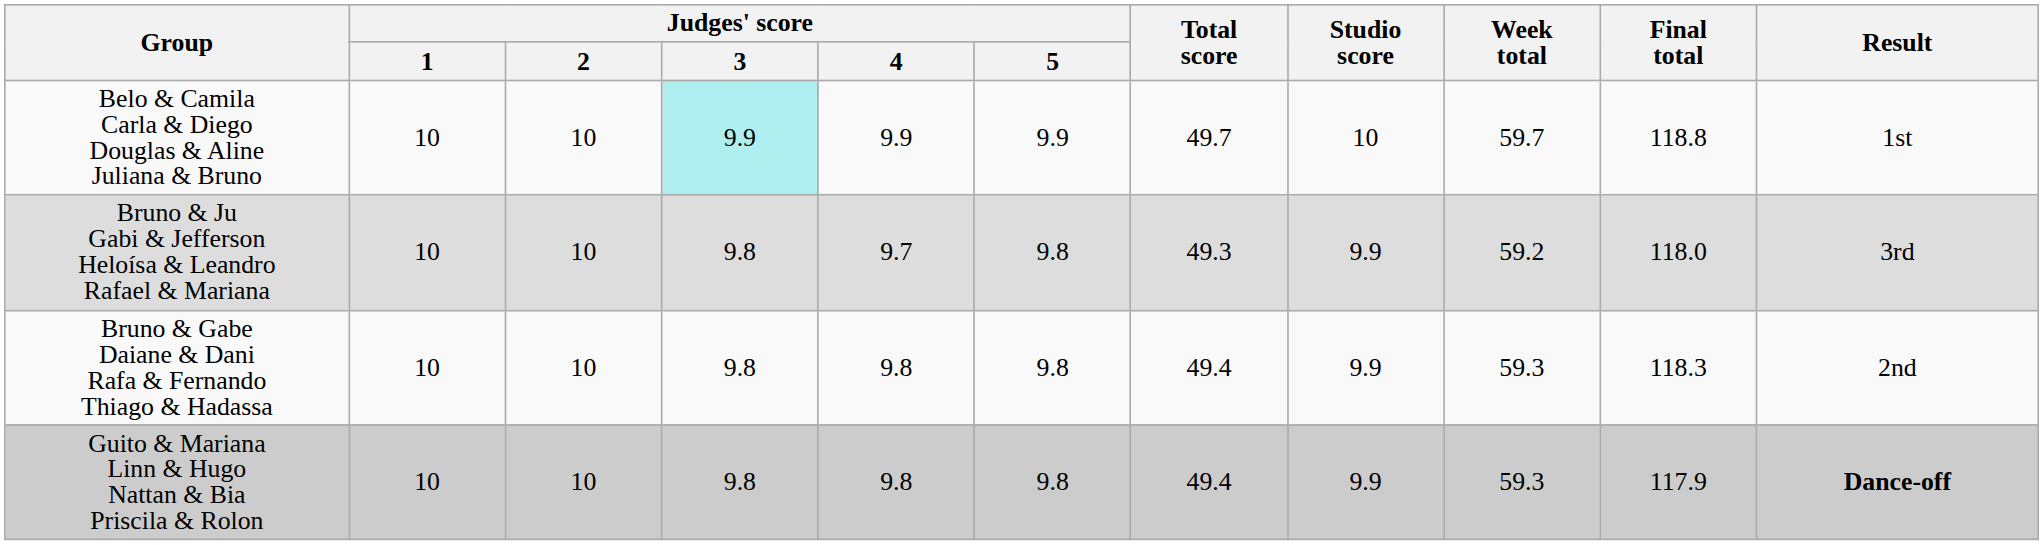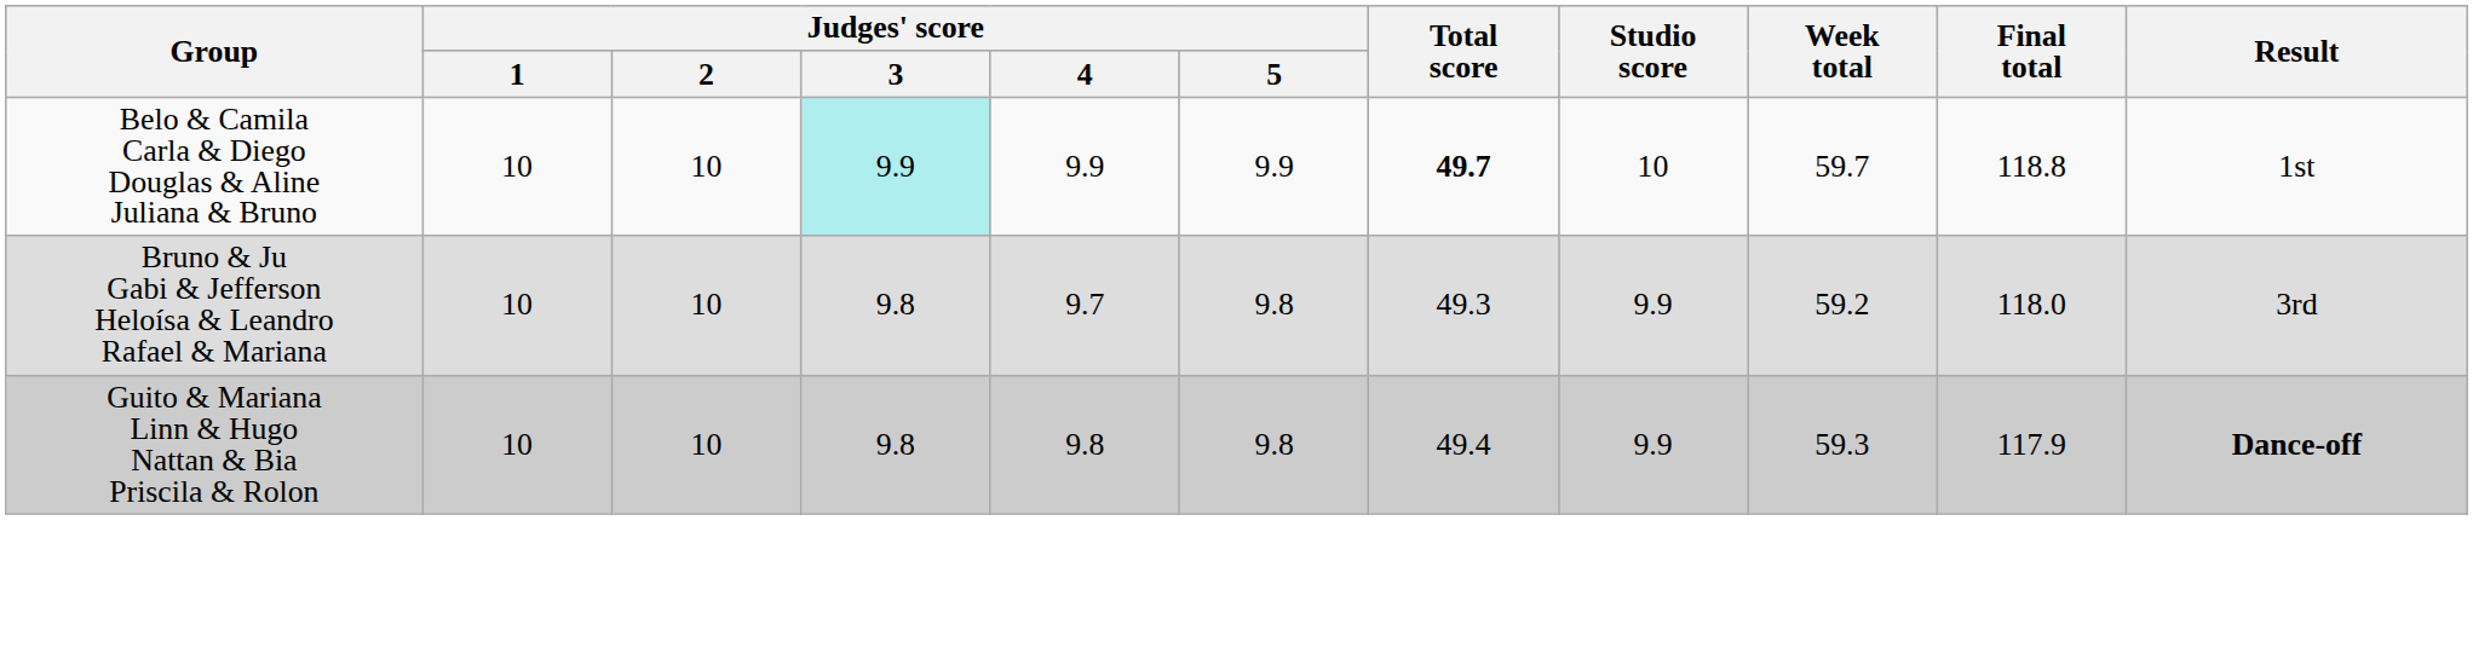 <table class="wikitable" style="font-size:100%; line-height:16px; text-align:center" width="100%">
 <tr>
 <th rowspan=2 width="11.00%">Group</th>
 <th colspan=5 width="25.00%">Judges' score</th>
 <th rowspan=2 width="05.00%">Total<br>score</th>
 <th rowspan=2 width="05.00%">Studio<br>score</th>
 <th rowspan=2 width="05.00%">Week<br>total</th>
 <th rowspan=2 width="05.00%">Final<br>total</th>
 <th rowspan=2 width="09.00%">Result</th>
 </tr>
 <tr>
 <th width="5%">1</th>
 <th width="5%">2</th>
 <th width="5%">3</th>
 <th width="5%">4</th>
 <th width="5%">5</th>
 </tr>
 <tr>
 <td>Belo & Camila<br>Carla & Diego<br>Douglas & Aline<br>Juliana & Bruno</td>
 <td>10</td>
 <td>10</td>
 <td style="background: paleturquoise;">9.9</td>
 <td>9.9</td>
 <td>9.9</td>
-<td>49.7</td>
+<td><strong>49.7</strong></td>
 <td>10</td>
 <td>59.7</td>
 <td>118.8</td>
 <td>1st</td>
 </tr>
 <tr bgcolor="DDDDDD">
 <td>Bruno & Ju<br>Gabi & Jefferson<br>Heloísa & Leandro<br>Rafael & Mariana</td>
 <td>10</td>
 <td>10</td>
 <td>9.8</td>
 <td>9.7</td>
 <td>9.8</td>
 <td>49.3</td>
 <td>9.9</td>
 <td>59.2</td>
 <td>118.0</td>
 <td>3rd</td>
 </tr>
-<tr>
-<td>Bruno & Gabe<br>Daiane & Dani<br>Rafa & Fernando<br>Thiago & Hadassa</td>
-<td>10</td>
-<td>10</td>
-<td>9.8</td>
-<td>9.8</td>
-<td>9.8</td>
-<td>49.4</td>
-<td>9.9</td>
-<td>59.3</td>
-<td>118.3</td>
-<td>2nd</td>
-</tr>
 <tr bgcolor="CCCCCC">
 <td>Guito & Mariana<br>Linn & Hugo<br>Nattan & Bia<br>Priscila & Rolon</td>
 <td>10</td>
 <td>10</td>
 <td>9.8</td>
 <td>9.8</td>
 <td>9.8</td>
 <td>49.4</td>
 <td>9.9</td>
 <td>59.3</td>
 <td>117.9</td>
 <td><strong>Dance-off</strong></td>
 </tr>
 </table>
